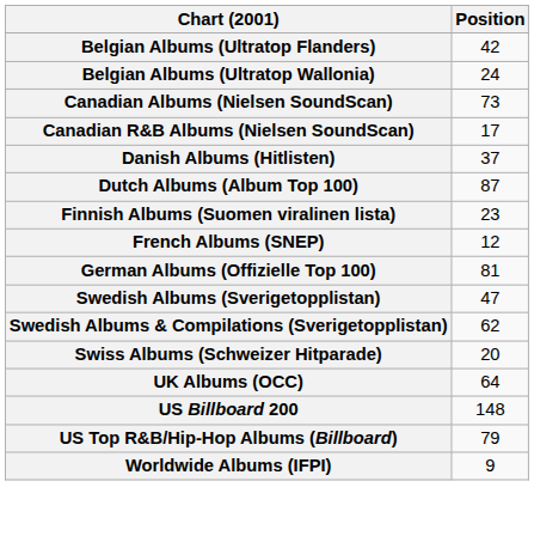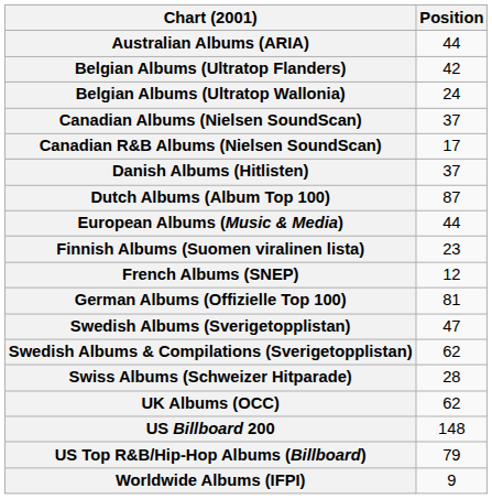 <table class="wikitable sortable plainrowheaders" style="text-align:center">
 <tr>
 <th>Chart (2001)</th>
 <th>Position</th>
+</tr>
+<tr>
+<th scope="row">Australian Albums (ARIA)</th>
+<td>44</td>
 </tr>
 <tr>
 <th scope="row">Belgian Albums (Ultratop Flanders)</th>
 <td>42</td>
 </tr>
 <tr>
 <th scope="row">Belgian Albums (Ultratop Wallonia)</th>
 <td>24</td>
 </tr>
 <tr>
 <th scope="row">Canadian Albums (Nielsen SoundScan)</th>
-<td>73</td>
+<td>37</td>
 </tr>
 <tr>
 <th scope="row">Canadian R&B Albums (Nielsen SoundScan)</th>
 <td>17</td>
 </tr>
 <tr>
 <th scope="row">Danish Albums (Hitlisten)</th>
 <td>37</td>
 </tr>
 <tr>
 <th scope="row">Dutch Albums (Album Top 100)</th>
 <td>87</td>
+</tr>
+<tr>
+<th scope="row">European Albums (<em>Music & Media</em>)</th>
+<td>44</td>
 </tr>
 <tr>
 <th scope="row">Finnish Albums (Suomen viralinen lista)</th>
 <td>23</td>
 </tr>
 <tr>
 <th scope="row">French Albums (SNEP)</th>
 <td>12</td>
 </tr>
 <tr>
 <th scope="row">German Albums (Offizielle Top 100)</th>
 <td>81</td>
 </tr>
 <tr>
 <th scope="row">Swedish Albums (Sverigetopplistan)</th>
 <td>47</td>
 </tr>
 <tr>
 <th scope="row">Swedish Albums & Compilations (Sverigetopplistan)</th>
 <td>62</td>
 </tr>
 <tr>
 <th scope="row">Swiss Albums (Schweizer Hitparade)</th>
-<td>20</td>
+<td>28</td>
 </tr>
 <tr>
 <th scope="row">UK Albums (OCC)</th>
-<td>64</td>
+<td>62</td>
 </tr>
 <tr>
 <th scope="row">US <em>Billboard</em> 200</th>
 <td>148</td>
 </tr>
 <tr>
 <th scope="row">US Top R&B/Hip-Hop Albums (<em>Billboard</em>)</th>
 <td>79</td>
 </tr>
 <tr>
 <th scope="row">Worldwide Albums (IFPI)</th>
 <td>9</td>
 </tr>
 </table>
